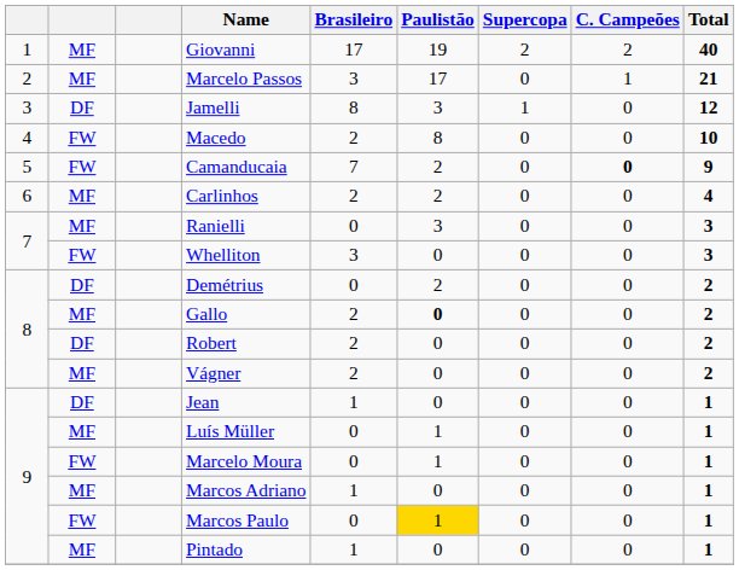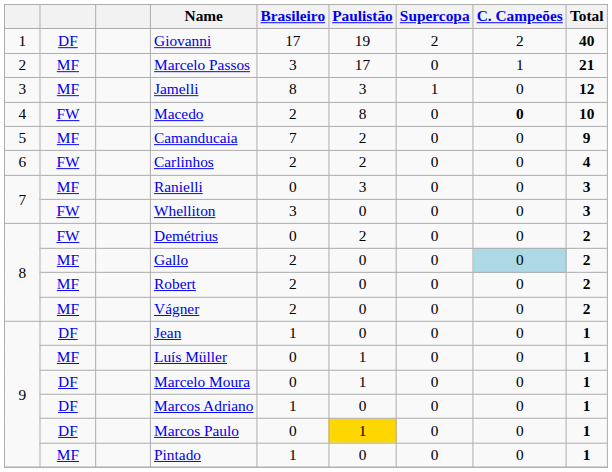 <table class="wikitable sortable" style="text-align:center;">
 <tr>
 <th width="30"></th>
 <th width="50"></th>
 <th width="50"></th>
 <th>Name</th>
 <th><a href='#'>Brasileiro</a></th>
 <th><a href='#'>Paulistão</a></th>
 <th><a href='#'>Supercopa</a></th>
 <th><a href='#'>C. Campeões</a></th>
 <th>Total</th>
 </tr>
 <tr>
 <td rowspan=1>1</td>
-<td><a href='#'>MF</a></td>
+<td><a href='#'>DF</a></td>
 <td></td>
 <td align=left><a href='#'>Giovanni</a></td>
 <td>17</td>
 <td>19</td>
 <td>2</td>
 <td>2</td>
 <td><strong>40</strong></td>
 </tr>
 <tr>
 <td rowspan=1>2</td>
 <td><a href='#'>MF</a></td>
 <td></td>
 <td align=left><a href='#'>Marcelo Passos</a></td>
 <td>3</td>
 <td>17</td>
 <td>0</td>
 <td>1</td>
 <td><strong>21</strong></td>
 </tr>
 <tr>
 <td rowspan=1>3</td>
-<td><a href='#'>DF</a></td>
+<td><a href='#'>MF</a></td>
 <td></td>
 <td align=left><a href='#'>Jamelli</a></td>
 <td>8</td>
 <td>3</td>
 <td>1</td>
 <td>0</td>
 <td><strong>12</strong></td>
 </tr>
 <tr>
 <td rowspan=1>4</td>
 <td><a href='#'>FW</a></td>
 <td></td>
 <td align=left><a href='#'>Macedo</a></td>
 <td>2</td>
 <td>8</td>
 <td>0</td>
-<td>0</td>
+<td><strong>0</strong></td>
 <td><strong>10</strong></td>
 </tr>
 <tr>
 <td rowspan=1>5</td>
-<td><a href='#'>FW</a></td>
+<td><a href='#'>MF</a></td>
 <td></td>
 <td align=left><a href='#'>Camanducaia</a></td>
 <td>7</td>
 <td>2</td>
 <td>0</td>
-<td><strong>0</strong></td>
+<td>0</td>
 <td><strong>9</strong></td>
 </tr>
 <tr>
 <td rowspan=1>6</td>
-<td><a href='#'>MF</a></td>
+<td><a href='#'>FW</a></td>
 <td></td>
 <td align=left><a href='#'>Carlinhos</a></td>
 <td>2</td>
 <td>2</td>
 <td>0</td>
 <td>0</td>
 <td><strong>4</strong></td>
 </tr>
 <tr>
 <td rowspan=2>7</td>
 <td><a href='#'>MF</a></td>
 <td></td>
 <td align=left><a href='#'>Ranielli</a></td>
 <td>0</td>
 <td>3</td>
 <td>0</td>
 <td>0</td>
 <td><strong>3</strong></td>
 </tr>
 <tr>
 <td><a href='#'>FW</a></td>
 <td></td>
 <td align=left><a href='#'>Whelliton</a></td>
 <td>3</td>
 <td>0</td>
 <td>0</td>
 <td>0</td>
 <td><strong>3</strong></td>
 </tr>
 <tr>
 <td rowspan=4>8</td>
-<td><a href='#'>DF</a></td>
+<td><a href='#'>FW</a></td>
 <td></td>
 <td align=left><a href='#'>Demétrius</a></td>
 <td>0</td>
 <td>2</td>
 <td>0</td>
 <td>0</td>
 <td><strong>2</strong></td>
 </tr>
 <tr>
 <td><a href='#'>MF</a></td>
 <td></td>
 <td align=left><a href='#'>Gallo</a></td>
 <td>2</td>
-<td><strong>0</strong></td>
 <td>0</td>
 <td>0</td>
+<td style="background: lightblue;">0</td>
 <td><strong>2</strong></td>
 </tr>
 <tr>
-<td><a href='#'>DF</a></td>
+<td><a href='#'>MF</a></td>
 <td></td>
 <td align=left><a href='#'>Robert</a></td>
 <td>2</td>
 <td>0</td>
 <td>0</td>
 <td>0</td>
 <td><strong>2</strong></td>
 </tr>
 <tr>
 <td><a href='#'>MF</a></td>
 <td></td>
 <td align=left><a href='#'>Vágner</a></td>
 <td>2</td>
 <td>0</td>
 <td>0</td>
 <td>0</td>
 <td><strong>2</strong></td>
 </tr>
 <tr>
 <td rowspan=6>9</td>
 <td><a href='#'>DF</a></td>
 <td></td>
 <td align=left><a href='#'>Jean</a></td>
 <td>1</td>
 <td>0</td>
 <td>0</td>
 <td>0</td>
 <td><strong>1</strong></td>
 </tr>
 <tr>
 <td><a href='#'>MF</a></td>
 <td></td>
 <td align=left><a href='#'>Luís Müller</a></td>
 <td>0</td>
 <td>1</td>
 <td>0</td>
 <td>0</td>
 <td><strong>1</strong></td>
 </tr>
 <tr>
-<td><a href='#'>FW</a></td>
+<td><a href='#'>DF</a></td>
 <td></td>
 <td align=left><a href='#'>Marcelo Moura</a></td>
 <td>0</td>
 <td>1</td>
 <td>0</td>
 <td>0</td>
 <td><strong>1</strong></td>
 </tr>
 <tr>
-<td><a href='#'>MF</a></td>
+<td><a href='#'>DF</a></td>
 <td></td>
 <td align=left><a href='#'>Marcos Adriano</a></td>
 <td>1</td>
 <td>0</td>
 <td>0</td>
 <td>0</td>
 <td><strong>1</strong></td>
 </tr>
 <tr>
-<td><a href='#'>FW</a></td>
+<td><a href='#'>DF</a></td>
 <td></td>
 <td align=left><a href='#'>Marcos Paulo</a></td>
 <td>0</td>
 <td style="background: gold;">1</td>
 <td>0</td>
 <td>0</td>
 <td><strong>1</strong></td>
 </tr>
 <tr>
 <td><a href='#'>MF</a></td>
 <td></td>
 <td align=left><a href='#'>Pintado</a></td>
 <td>1</td>
 <td>0</td>
 <td>0</td>
 <td>0</td>
 <td><strong>1</strong></td>
 </tr>
 <tr>
 </tr>
 </table>
